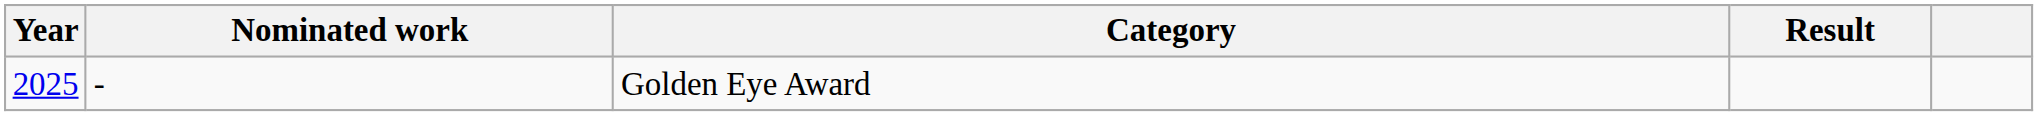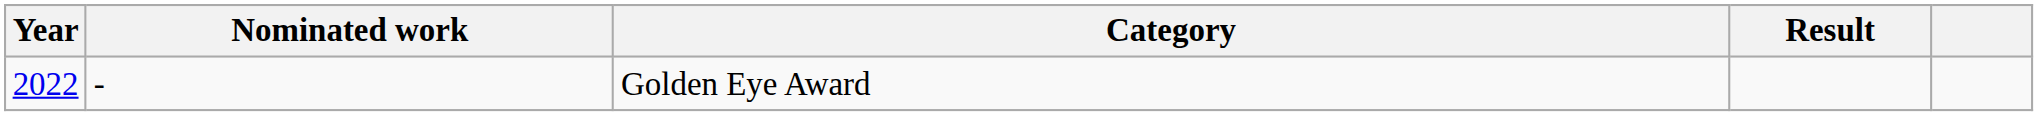 <table class="wikitable">
 <tr>
 <th width="4%">Year</th>
 <th width="26%">Nominated work</th>
 <th width="55%">Category</th>
 <th width="10%">Result</th>
 <th width="5%"></th>
 </tr>
 <tr>
-<td><a href='#'>2025</a></td>
+<td><a href='#'>2022</a></td>
 <td>-</td>
 <td>Golden Eye Award</td>
 <td></td>
 <td></td>
 </tr>
 </table>
